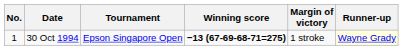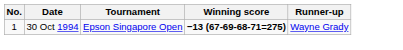 <table class="wikitable" style="font-size:95%;">
 <tr>
 <th>No.</th>
 <th>Date</th>
 <th>Tournament</th>
 <th>Winning score</th>
-<th>Margin of<br> victory</th>
 <th>Runner-up</th>
 </tr>
 <tr>
 <td align=center>1</td>
 <td align=right>30 Oct <a href='#'>1994</a></td>
 <td><a href='#'>Epson Singapore Open</a></td>
 <td><strong>−13 (67-69-68-71=275)</strong></td>
-<td>1 stroke</td>
-<td style="background: lightyellow;"> <a href='#'>Wayne Grady</a></td>
+<td> <a href='#'>Wayne Grady</a></td>
 </tr>
 </table>
